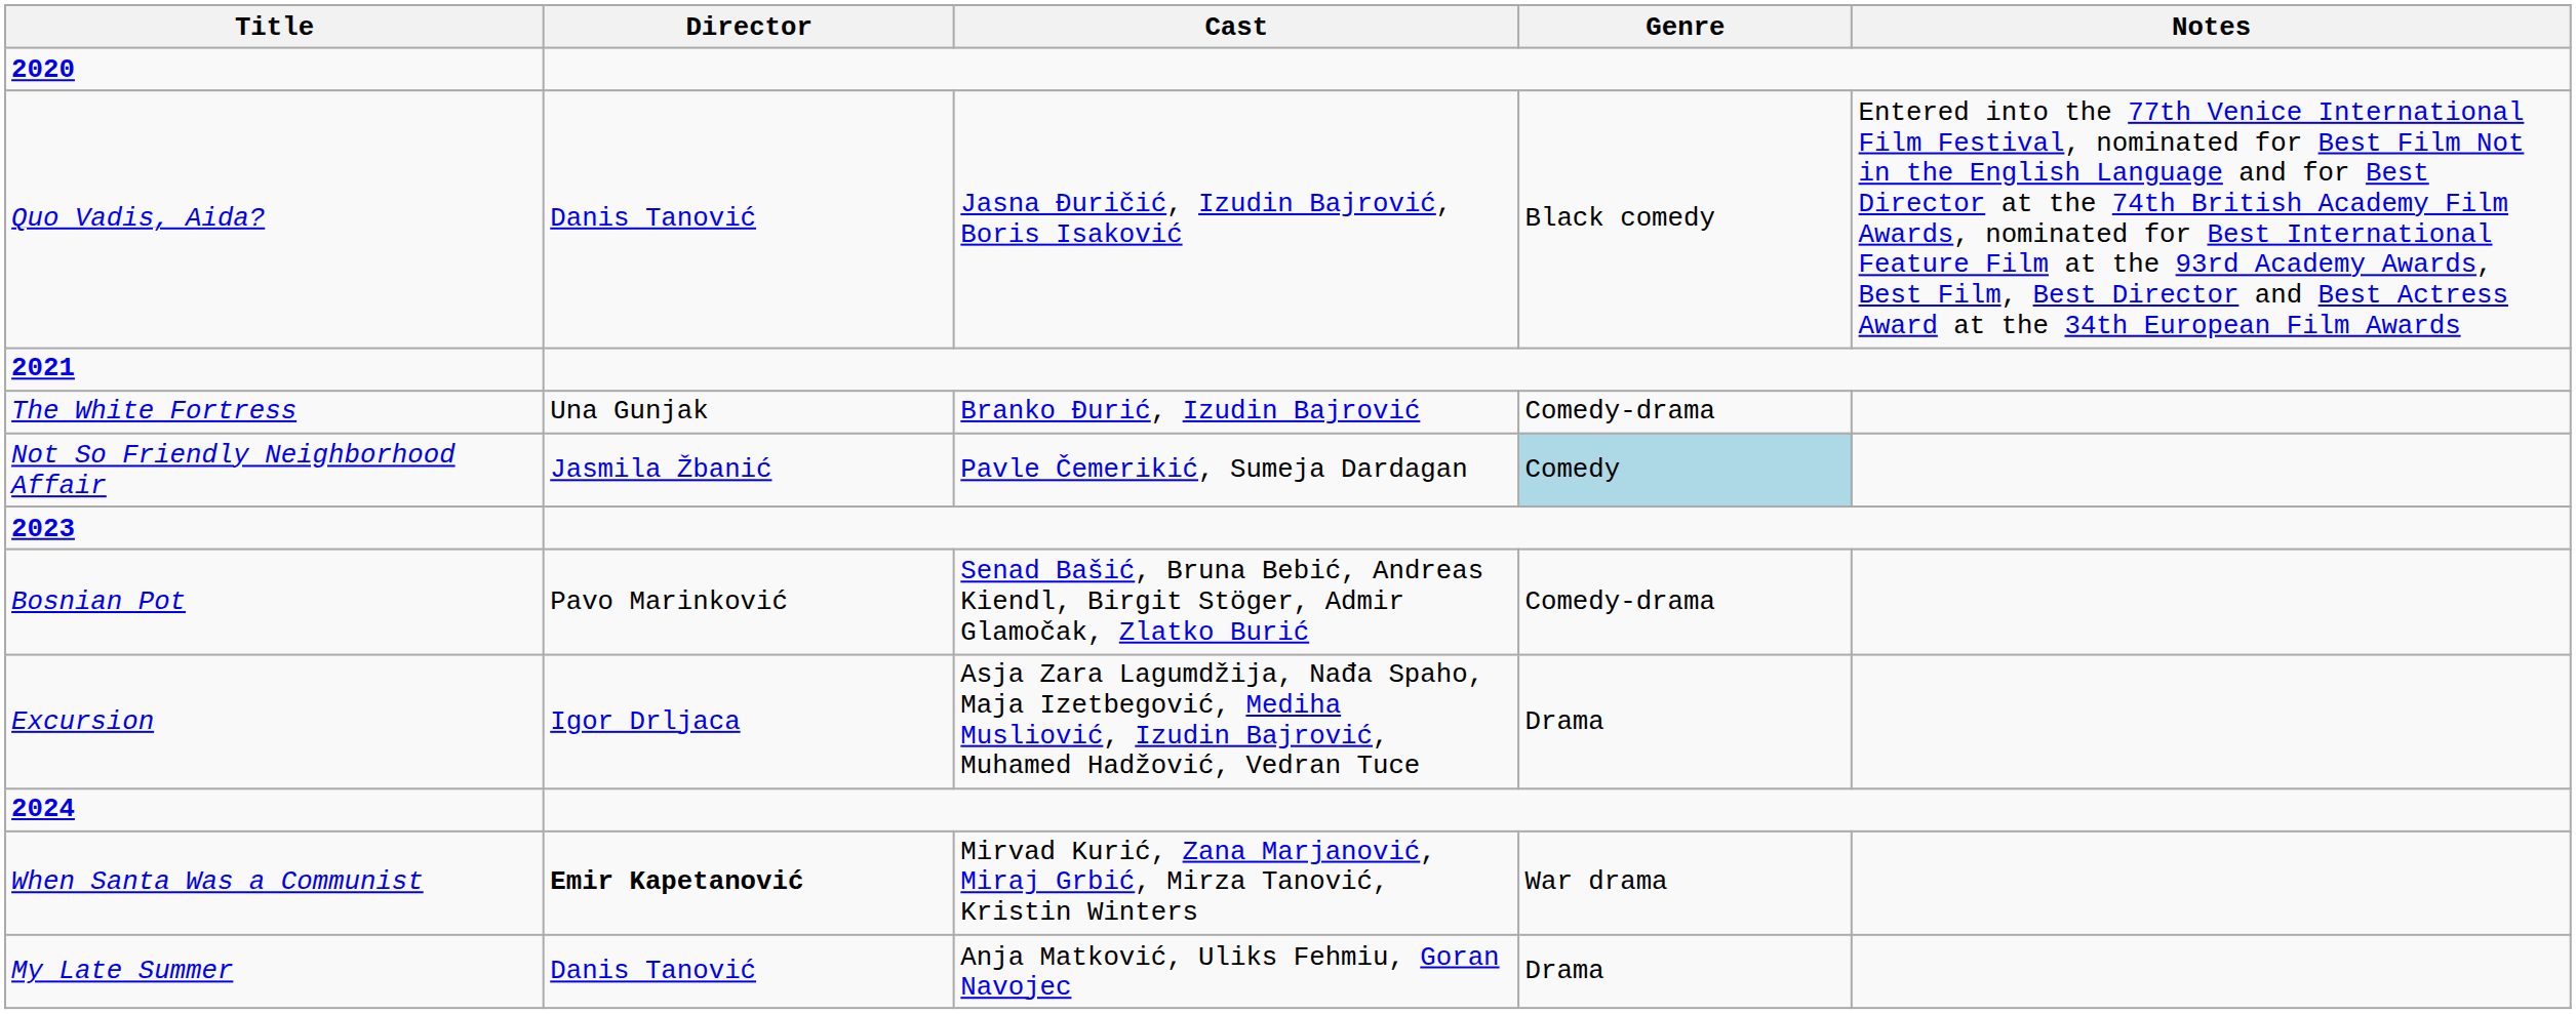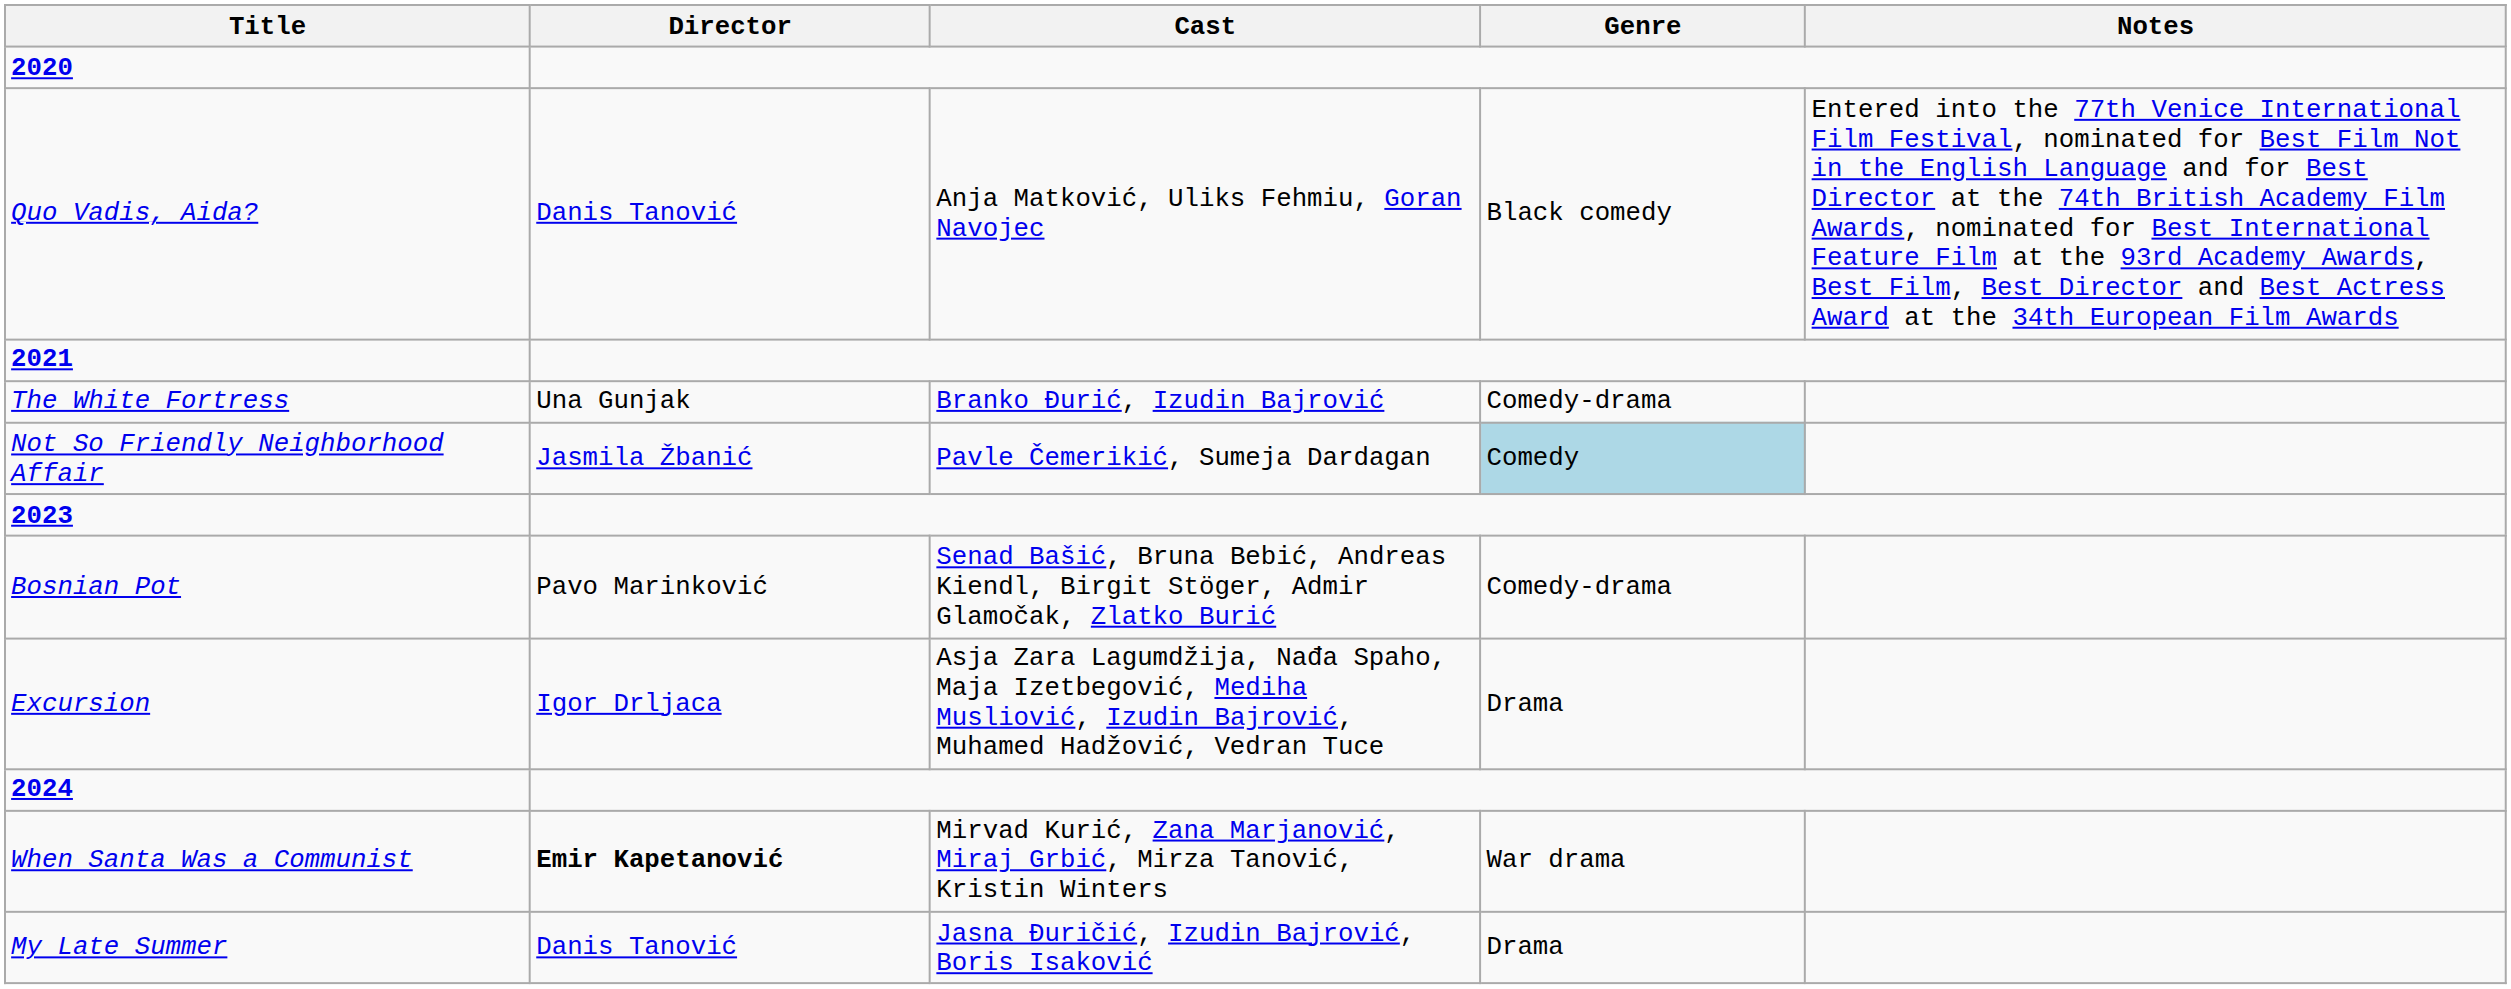 <table class="wikitable" width= "100%">
 <tr>
 <th width=21%>Title</th>
 <th width=16%>Director</th>
 <th width=22%>Cast</th>
 <th width=13%>Genre</th>
 <th width=28%>Notes</th>
 </tr>
 <tr>
 <td><strong><a href='#'>2020</a></strong></td>
 </tr>
 <tr>
 <td><em><a href='#'>Quo Vadis, Aida?</a></em></td>
 <td><a href='#'>Danis Tanović</a></td>
-<td><a href='#'>Jasna Đuričić</a>, <a href='#'>Izudin Bajrović</a>, <a href='#'>Boris Isaković</a></td>
+<td>Anja Matković, Uliks Fehmiu, <a href='#'>Goran Navojec</a></td>
 <td>Black comedy</td>
 <td>Entered into the <a href='#'>77th Venice International Film Festival</a>, nominated for <a href='#'>Best Film Not in the English Language</a> and for <a href='#'>Best Director</a> at the <a href='#'>74th British Academy Film Awards</a>, nominated for <a href='#'>Best International Feature Film</a> at the <a href='#'>93rd Academy Awards</a>, <a href='#'>Best Film</a>, <a href='#'>Best Director</a> and <a href='#'>Best Actress Award</a> at the <a href='#'>34th European Film Awards</a></td>
 </tr>
 <tr>
 <td><strong><a href='#'>2021</a></strong></td>
 </tr>
 <tr>
 <td><em><a href='#'>The White Fortress</a></em></td>
 <td>Una Gunjak</td>
 <td><a href='#'>Branko Đurić</a>, <a href='#'>Izudin Bajrović</a></td>
 <td>Comedy-drama</td>
 <td></td>
 </tr>
 <tr>
 <td><em><a href='#'>Not So Friendly Neighborhood Affair</a></em></td>
 <td><a href='#'>Jasmila Žbanić</a></td>
 <td><a href='#'>Pavle Čemerikić</a>, Sumeja Dardagan</td>
 <td style="background: lightblue;">Comedy</td>
 <td></td>
 </tr>
 <tr>
 <td><strong><a href='#'>2023</a></strong></td>
 </tr>
 <tr>
 <td><em><a href='#'>Bosnian Pot</a></em></td>
 <td>Pavo Marinković</td>
 <td><a href='#'>Senad Bašić</a>, Bruna Bebić, Andreas Kiendl, Birgit Stöger, Admir Glamočak, <a href='#'>Zlatko Burić</a></td>
 <td>Comedy-drama</td>
 <td></td>
 </tr>
 <tr>
 <td><em><a href='#'>Excursion</a></em></td>
 <td><a href='#'>Igor Drljaca</a></td>
 <td>Asja Zara Lagumdžija, Nađa Spaho, Maja Izetbegović, <a href='#'>Mediha Musliović</a>, <a href='#'>Izudin Bajrović</a>, Muhamed Hadžović, Vedran Tuce</td>
 <td>Drama</td>
 <td></td>
 </tr>
 <tr>
 <td><strong><a href='#'>2024</a></strong></td>
 </tr>
 <tr>
 <td><em><a href='#'>When Santa Was a Communist</a></em></td>
 <td><strong>Emir Kapetanović</strong></td>
 <td>Mirvad Kurić, <a href='#'>Zana Marjanović</a>, <a href='#'>Miraj Grbić</a>, Mirza Tanović, Kristin Winters</td>
 <td>War drama</td>
 <td></td>
 </tr>
 <tr>
 <td><em><a href='#'>My Late Summer</a></em></td>
 <td><a href='#'>Danis Tanović</a></td>
-<td>Anja Matković, Uliks Fehmiu, <a href='#'>Goran Navojec</a></td>
+<td><a href='#'>Jasna Đuričić</a>, <a href='#'>Izudin Bajrović</a>, <a href='#'>Boris Isaković</a></td>
 <td>Drama</td>
 <td></td>
 </tr>
 </table>
